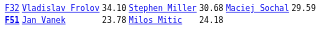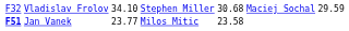 <table>
 <tr>
 <td><a href='#'>F32</a></td>
 <td><a href='#'>Vladislav Frolov</a><br></td>
 <td>34.10</td>
 <td><a href='#'>Stephen Miller</a><br></td>
 <td>30.68</td>
 <td><a href='#'>Maciej Sochal</a><br></td>
 <td>29.59</td>
 </tr>
 <tr>
 <td><strong><a href='#'>F51</a></strong></td>
 <td><a href='#'>Jan Vanek</a><br></td>
-<td>23.78</td>
+<td>23.77</td>
 <td><a href='#'>Milos Mitic</a><br></td>
-<td>24.18</td>
+<td>23.58</td>
 <td></td>
 <td></td>
 </tr>
 </table>
